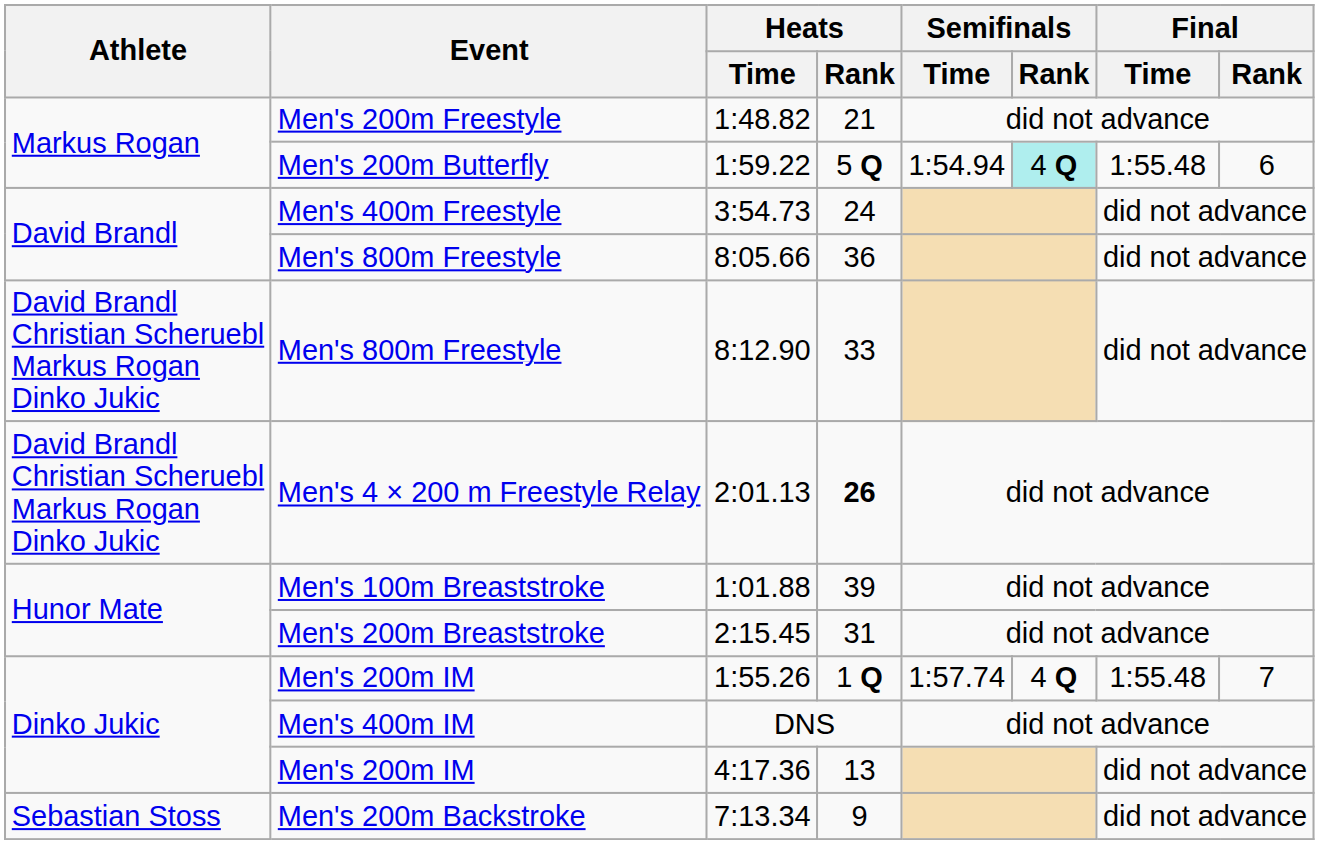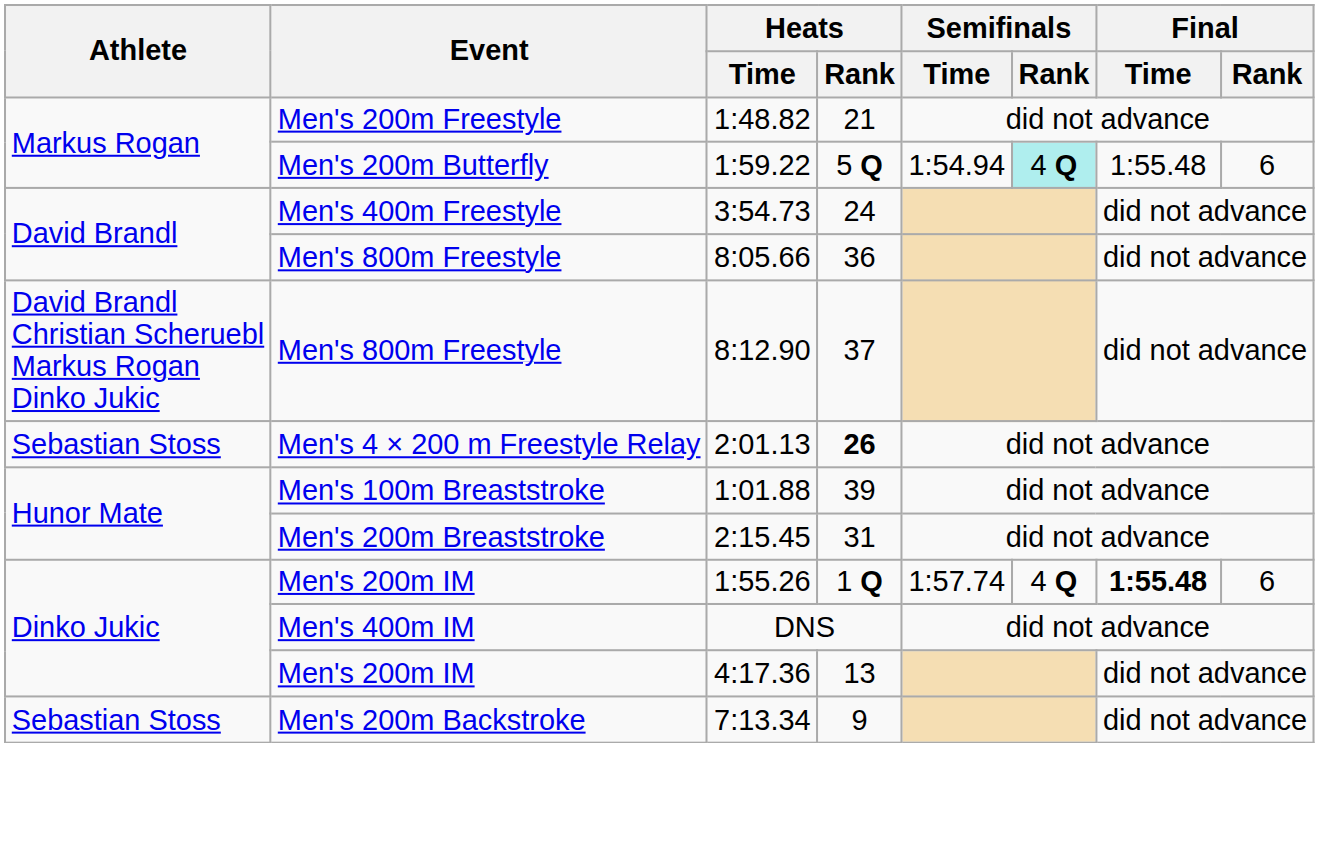 <table class=wikitable style="font-size:90%">
 <tr>
 <th rowspan="2">Athlete</th>
 <th rowspan="2">Event</th>
 <th colspan="2">Heats</th>
 <th colspan="2">Semifinals</th>
 <th colspan="2">Final</th>
 </tr>
 <tr>
 <th>Time</th>
 <th>Rank</th>
 <th>Time</th>
 <th>Rank</th>
 <th>Time</th>
 <th>Rank</th>
 </tr>
 <tr>
 <td rowspan="2"><a href='#'>Markus Rogan</a></td>
 <td><a href='#'>Men's 200m Freestyle</a></td>
 <td align=center>1:48.82</td>
 <td align=center>21</td>
 <td align=center colspan=4>did not advance</td>
 </tr>
 <tr>
 <td><a href='#'>Men's 200m Butterfly</a></td>
 <td align=center>1:59.22</td>
 <td align=center>5 <strong>Q</strong></td>
 <td align=center>1:54.94</td>
 <td align=center style="background: paleturquoise;">4 <strong>Q</strong></td>
 <td align=center>1:55.48</td>
 <td align=center>6</td>
 </tr>
 <tr>
 <td rowspan="2"><a href='#'>David Brandl</a></td>
 <td><a href='#'>Men's 400m Freestyle</a></td>
 <td align=center>3:54.73</td>
 <td align=center>24</td>
 <td colspan= 2 bgcolor="wheat"></td>
 <td align=center colspan=2>did not advance</td>
 </tr>
 <tr>
 <td><a href='#'>Men's 800m Freestyle</a></td>
 <td align=center>8:05.66</td>
 <td align=center>36</td>
 <td colspan= 2 bgcolor="wheat"></td>
 <td align=center colspan=2>did not advance</td>
 </tr>
 <tr>
 <td rowspan="1"><a href='#'>David Brandl</a><br><a href='#'>Christian Scheruebl</a><br><a href='#'>Markus Rogan</a><br><a href='#'>Dinko Jukic</a></td>
 <td><a href='#'>Men's 800m Freestyle</a></td>
 <td align=center>8:12.90</td>
-<td align=center>33</td>
+<td align=center>37</td>
 <td colspan= 2 bgcolor="wheat"></td>
 <td align=center colspan=2>did not advance</td>
 </tr>
 <tr>
-<td rowspan="1"><a href='#'>David Brandl</a><br><a href='#'>Christian Scheruebl</a><br><a href='#'>Markus Rogan</a><br><a href='#'>Dinko Jukic</a></td>
+<td rowspan="1"><a href='#'>Sebastian Stoss</a></td>
 <td><a href='#'>Men's 4 × 200 m Freestyle Relay</a></td>
 <td align=center>2:01.13</td>
 <td align=center><strong>26</strong></td>
 <td align=center colspan=4>did not advance</td>
 </tr>
 <tr>
 <td rowspan="2"><a href='#'>Hunor Mate</a></td>
 <td><a href='#'>Men's 100m Breaststroke</a></td>
 <td align=center>1:01.88</td>
 <td align=center>39</td>
 <td align=center colspan=4>did not advance</td>
 </tr>
 <tr>
 <td><a href='#'>Men's 200m Breaststroke</a></td>
 <td align=center>2:15.45</td>
 <td align=center>31</td>
 <td align=center colspan=4>did not advance</td>
 </tr>
 <tr>
 <td rowspan="3"><a href='#'>Dinko Jukic</a></td>
 <td><a href='#'>Men's 200m IM</a></td>
 <td align=center>1:55.26</td>
 <td align=center>1 <strong>Q</strong></td>
 <td align=center>1:57.74</td>
 <td align=center>4 <strong>Q</strong></td>
-<td align=center>1:55.48</td>
-<td align=center>7</td>
+<td align=center><strong>1:55.48</strong></td>
+<td align=center>6</td>
 </tr>
 <tr>
 <td><a href='#'>Men's 400m IM</a></td>
 <td align=center colspan=2>DNS</td>
 <td align=center colspan=4>did not advance</td>
 </tr>
 <tr>
 <td><a href='#'>Men's 200m IM</a></td>
 <td align=center>4:17.36</td>
 <td align=center>13</td>
 <td colspan= 2 bgcolor="wheat"></td>
 <td align=center colspan=2>did not advance</td>
 </tr>
 <tr>
 <td rowspan="1"><a href='#'>Sebastian Stoss</a></td>
 <td><a href='#'>Men's 200m Backstroke</a></td>
 <td align=center>7:13.34</td>
 <td align=center>9</td>
 <td colspan= 2 bgcolor="wheat"></td>
 <td align=center colspan=2>did not advance</td>
 </tr>
 </table>
